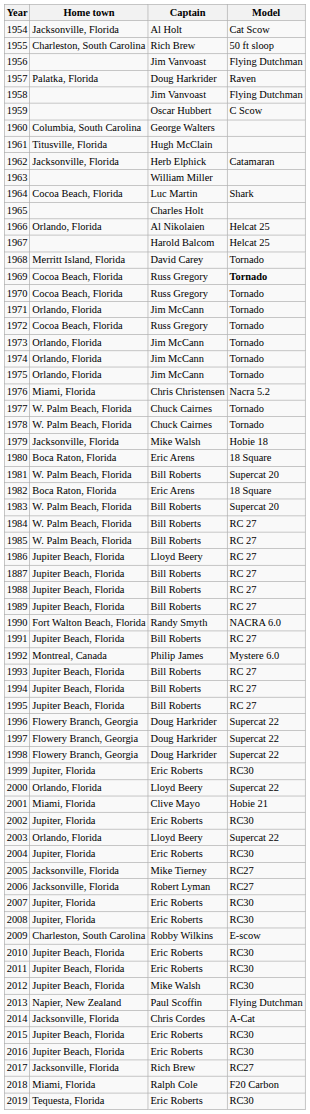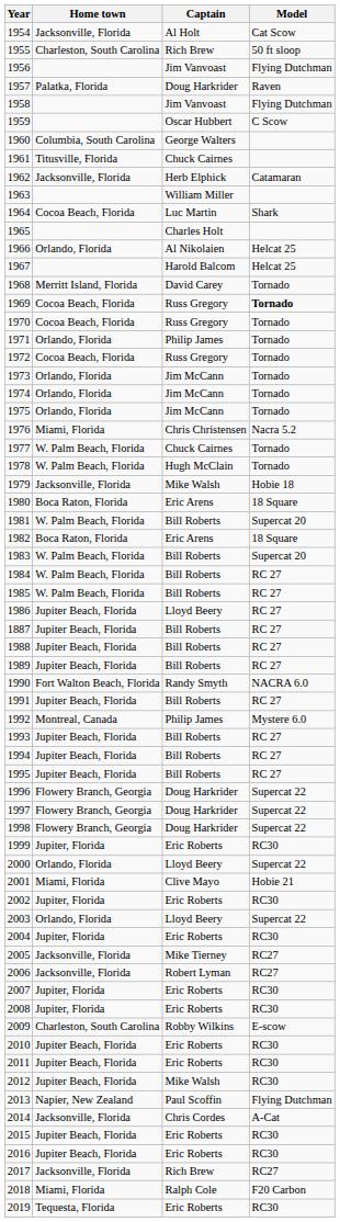 <table class="wikitable" style="font-size=95%;">
 <tr>
 <th>Year</th>
 <th>Home town</th>
 <th>Captain</th>
 <th>Model</th>
 </tr>
 <tr>
 <td>1954</td>
 <td> Jacksonville, Florida</td>
 <td>Al Holt</td>
 <td>Cat Scow</td>
 </tr>
 <tr>
 <td>1955</td>
 <td> Charleston, South Carolina</td>
 <td>Rich Brew</td>
 <td>50 ft sloop</td>
 </tr>
 <tr>
 <td>1956</td>
 <td></td>
 <td>Jim Vanvoast</td>
 <td>Flying Dutchman</td>
 </tr>
 <tr>
 <td>1957</td>
 <td> Palatka, Florida</td>
 <td>Doug Harkrider</td>
 <td>Raven</td>
 </tr>
 <tr>
 <td>1958</td>
 <td></td>
 <td>Jim Vanvoast</td>
 <td>Flying Dutchman</td>
 </tr>
 <tr>
 <td>1959</td>
 <td></td>
 <td>Oscar Hubbert</td>
 <td>C Scow</td>
 </tr>
 <tr>
 <td>1960</td>
 <td> Columbia, South Carolina</td>
 <td>George Walters</td>
 <td></td>
 </tr>
 <tr>
 <td>1961</td>
 <td> Titusville, Florida</td>
-<td>Hugh McClain</td>
+<td>Chuck Cairnes</td>
 <td></td>
 </tr>
 <tr>
 <td>1962</td>
 <td> Jacksonville, Florida</td>
 <td>Herb Elphick</td>
 <td>Catamaran</td>
 </tr>
 <tr>
 <td>1963</td>
 <td></td>
 <td>William Miller</td>
 <td></td>
 </tr>
 <tr>
 <td>1964</td>
 <td> Cocoa Beach, Florida</td>
 <td>Luc Martin</td>
 <td>Shark</td>
 </tr>
 <tr>
 <td>1965</td>
 <td></td>
 <td>Charles Holt</td>
 <td></td>
 </tr>
 <tr>
 <td>1966</td>
 <td>  Orlando, Florida</td>
 <td>Al Nikolaien</td>
 <td>Helcat 25</td>
 </tr>
 <tr>
 <td>1967</td>
 <td></td>
 <td>Harold Balcom</td>
 <td>Helcat 25</td>
 </tr>
 <tr>
 <td>1968</td>
 <td> Merritt Island, Florida</td>
 <td>David Carey</td>
 <td>Tornado</td>
 </tr>
 <tr>
 <td>1969</td>
 <td> Cocoa Beach, Florida</td>
 <td>Russ Gregory</td>
 <td><strong>Tornado</strong></td>
 </tr>
 <tr>
 <td>1970</td>
 <td> Cocoa Beach, Florida</td>
 <td>Russ Gregory</td>
 <td>Tornado</td>
 </tr>
 <tr>
 <td>1971</td>
 <td> Orlando, Florida</td>
-<td>Jim McCann</td>
+<td>Philip James</td>
 <td>Tornado</td>
 </tr>
 <tr>
 <td>1972</td>
 <td> Cocoa Beach, Florida</td>
 <td>Russ Gregory</td>
 <td>Tornado</td>
 </tr>
 <tr>
 <td>1973</td>
 <td> Orlando, Florida</td>
 <td>Jim McCann</td>
 <td>Tornado</td>
 </tr>
 <tr>
 <td>1974</td>
 <td> Orlando, Florida</td>
 <td>Jim McCann</td>
 <td>Tornado</td>
 </tr>
 <tr>
 <td>1975</td>
 <td> Orlando, Florida</td>
 <td>Jim McCann</td>
 <td>Tornado</td>
 </tr>
 <tr>
 <td>1976</td>
 <td> Miami, Florida</td>
 <td>Chris Christensen</td>
 <td>Nacra 5.2</td>
 </tr>
 <tr>
 <td>1977</td>
 <td> W. Palm Beach, Florida</td>
 <td>Chuck Cairnes</td>
 <td>Tornado</td>
 </tr>
 <tr>
 <td>1978</td>
 <td> W. Palm Beach, Florida</td>
-<td>Chuck Cairnes</td>
+<td>Hugh McClain</td>
 <td>Tornado</td>
 </tr>
 <tr>
 <td>1979</td>
 <td> Jacksonville, Florida</td>
 <td>Mike Walsh</td>
 <td>Hobie 18</td>
 </tr>
 <tr>
 <td>1980</td>
 <td> Boca Raton, Florida</td>
 <td>Eric Arens</td>
 <td>18 Square</td>
 </tr>
 <tr>
 <td>1981</td>
 <td> W. Palm Beach, Florida</td>
 <td>Bill Roberts</td>
 <td>Supercat 20</td>
 </tr>
 <tr>
 <td>1982</td>
 <td> Boca Raton, Florida</td>
 <td>Eric Arens</td>
 <td>18 Square</td>
 </tr>
 <tr>
 <td>1983</td>
 <td> W. Palm Beach, Florida</td>
 <td>Bill Roberts</td>
 <td>Supercat 20</td>
 </tr>
 <tr>
 <td>1984</td>
 <td> W. Palm Beach, Florida</td>
 <td>Bill Roberts</td>
 <td>RC 27</td>
 </tr>
 <tr>
 <td>1985</td>
 <td> W. Palm Beach, Florida</td>
 <td>Bill Roberts</td>
 <td>RC 27</td>
 </tr>
 <tr>
 <td>1986</td>
 <td> Jupiter Beach, Florida</td>
 <td>Lloyd Beery</td>
 <td>RC 27</td>
 </tr>
 <tr>
 <td>1887</td>
 <td> Jupiter Beach, Florida</td>
 <td>Bill Roberts</td>
 <td>RC 27</td>
 </tr>
 <tr>
 <td>1988</td>
 <td> Jupiter Beach, Florida</td>
 <td>Bill Roberts</td>
 <td>RC 27</td>
 </tr>
 <tr>
 <td>1989</td>
 <td>  Jupiter Beach, Florida</td>
 <td>Bill Roberts</td>
 <td>RC 27</td>
 </tr>
 <tr>
 <td>1990</td>
 <td>  Fort Walton Beach, Florida</td>
 <td>Randy Smyth</td>
 <td>NACRA  6.0</td>
 </tr>
 <tr>
 <td>1991</td>
 <td> Jupiter Beach, Florida</td>
 <td>Bill Roberts</td>
 <td>RC 27</td>
 </tr>
 <tr>
 <td>1992</td>
 <td> Montreal, Canada</td>
 <td>Philip James</td>
 <td>Mystere 6.0</td>
 </tr>
 <tr>
 <td>1993</td>
 <td> Jupiter Beach, Florida</td>
 <td>Bill Roberts</td>
 <td>RC 27</td>
 </tr>
 <tr>
 <td>1994</td>
 <td> Jupiter Beach, Florida</td>
 <td>Bill Roberts</td>
 <td>RC 27</td>
 </tr>
 <tr>
 <td>1995</td>
 <td> Jupiter Beach, Florida</td>
 <td>Bill Roberts</td>
 <td>RC 27</td>
 </tr>
 <tr>
 <td>1996</td>
 <td> Flowery Branch, Georgia</td>
 <td>Doug Harkrider</td>
 <td>Supercat 22</td>
 </tr>
 <tr>
 <td>1997</td>
 <td> Flowery Branch, Georgia</td>
 <td>Doug Harkrider</td>
 <td>Supercat 22</td>
 </tr>
 <tr>
 <td>1998</td>
 <td> Flowery Branch, Georgia</td>
 <td>Doug Harkrider</td>
 <td>Supercat 22</td>
 </tr>
 <tr>
 <td>1999</td>
 <td> Jupiter, Florida</td>
 <td>Eric Roberts</td>
 <td>RC30</td>
 </tr>
 <tr>
 <td>2000</td>
 <td> Orlando, Florida</td>
 <td>Lloyd Beery</td>
 <td>Supercat 22</td>
 </tr>
 <tr>
 <td>2001</td>
 <td> Miami, Florida</td>
 <td>Clive Mayo</td>
 <td>Hobie 21</td>
 </tr>
 <tr>
 <td>2002</td>
 <td> Jupiter, Florida</td>
 <td>Eric Roberts</td>
 <td>RC30</td>
 </tr>
 <tr>
 <td>2003</td>
 <td> Orlando, Florida</td>
 <td>Lloyd Beery</td>
 <td>Supercat 22</td>
 </tr>
 <tr>
 <td>2004</td>
 <td> Jupiter, Florida</td>
 <td>Eric Roberts</td>
 <td>RC30</td>
 </tr>
 <tr>
 <td>2005</td>
 <td> Jacksonville, Florida</td>
 <td>Mike Tierney</td>
 <td>RC27</td>
 </tr>
 <tr>
 <td>2006</td>
 <td> Jacksonville, Florida</td>
 <td>Robert Lyman</td>
 <td>RC27</td>
 </tr>
 <tr>
 <td>2007</td>
 <td> Jupiter, Florida</td>
 <td>Eric Roberts</td>
 <td>RC30</td>
 </tr>
 <tr>
 <td>2008</td>
 <td> Jupiter, Florida</td>
 <td>Eric Roberts</td>
 <td>RC30</td>
 </tr>
 <tr>
 <td>2009</td>
 <td> Charleston, South Carolina</td>
 <td>Robby Wilkins</td>
 <td>E-scow</td>
 </tr>
 <tr>
 <td>2010</td>
 <td> Jupiter Beach, Florida</td>
 <td>Eric Roberts</td>
 <td>RC30</td>
 </tr>
 <tr>
 <td>2011</td>
 <td> Jupiter Beach, Florida</td>
 <td>Eric Roberts</td>
 <td>RC30</td>
 </tr>
 <tr>
 <td>2012</td>
 <td> Jupiter Beach, Florida</td>
 <td>Mike Walsh</td>
 <td>RC30</td>
 </tr>
 <tr>
 <td>2013</td>
 <td> Napier, New Zealand</td>
 <td>Paul Scoffin</td>
 <td>Flying Dutchman</td>
 </tr>
 <tr>
 <td>2014</td>
 <td> Jacksonville, Florida</td>
 <td>Chris Cordes</td>
 <td>A-Cat</td>
 </tr>
 <tr>
 <td>2015</td>
 <td> Jupiter Beach, Florida</td>
 <td>Eric Roberts</td>
 <td>RC30</td>
 </tr>
 <tr>
 <td>2016</td>
 <td> Jupiter Beach, Florida</td>
 <td>Eric Roberts</td>
 <td>RC30</td>
 </tr>
 <tr>
 <td>2017</td>
 <td> Jacksonville, Florida</td>
 <td>Rich Brew</td>
 <td>RC27</td>
 </tr>
 <tr>
 <td>2018</td>
 <td> Miami, Florida</td>
 <td>Ralph Cole</td>
 <td>F20 Carbon</td>
 </tr>
 <tr>
 <td>2019</td>
 <td> Tequesta, Florida</td>
 <td>Eric Roberts</td>
 <td>RC30</td>
 </tr>
 </table>
